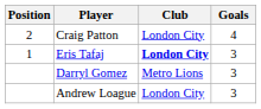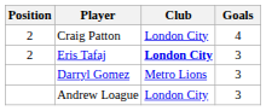 <table class="wikitable">
 <tr>
 <th width="50px">Position</th>
 <th>Player</th>
 <th>Club</th>
 <th width="50px">Goals</th>
 </tr>
 <tr align="center" valign="top" bgcolor="#FFFFFF">
 <td>2</td>
 <td align=left>Craig Patton</td>
 <td align=left><a href='#'>London City</a></td>
 <td>4</td>
 </tr>
 <tr align="center" valign="top" bgcolor="#FFFFFF">
-<td>1</td>
+<td>2</td>
 <td align=left><a href='#'>Eris Tafaj</a></td>
 <td align=left><strong><a href='#'>London City</a></strong></td>
 <td>3</td>
 </tr>
 <tr align="center" valign="top" bgcolor="#FFFFFF">
 <td></td>
 <td align=left><a href='#'>Darryl Gomez</a></td>
 <td align=left><a href='#'>Metro Lions</a></td>
 <td>3</td>
 </tr>
 <tr align="center" valign="top" bgcolor="#FFFFFF">
 <td></td>
 <td align=left>Andrew Loague</td>
 <td align=left><a href='#'>London City</a></td>
 <td>3</td>
 </tr>
 </table>
